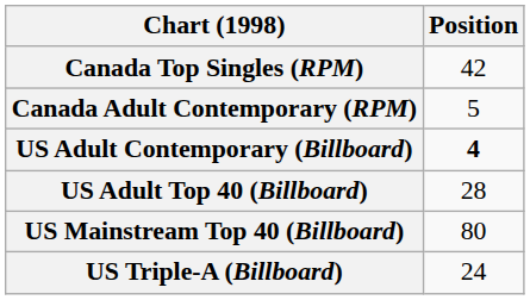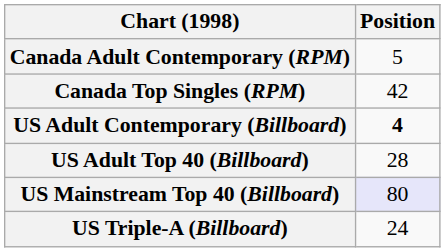 <table class="wikitable sortable plainrowheaders" style="text-align:center">
 <tr>
 <th>Chart (1998)</th>
 <th>Position</th>
 </tr>
 <tr>
+<th scope="row">Canada Adult Contemporary (<em>RPM</em>)</th>
+<td>5</td>
+</tr>
+<tr>
 <th scope="row">Canada Top Singles (<em>RPM</em>)</th>
 <td>42</td>
-</tr>
-<tr>
-<th scope="row">Canada Adult Contemporary (<em>RPM</em>)</th>
-<td>5</td>
 </tr>
 <tr>
 <th scope="row">US Adult Contemporary (<em>Billboard</em>)</th>
 <td><strong>4</strong></td>
 </tr>
 <tr>
 <th scope="row">US Adult Top 40 (<em>Billboard</em>)</th>
 <td>28</td>
 </tr>
 <tr>
 <th scope="row">US Mainstream Top 40 (<em>Billboard</em>)</th>
-<td>80</td>
+<td style="background: lavender;">80</td>
 </tr>
 <tr>
 <th scope="row">US Triple-A (<em>Billboard</em>)</th>
 <td>24</td>
 </tr>
 </table>
